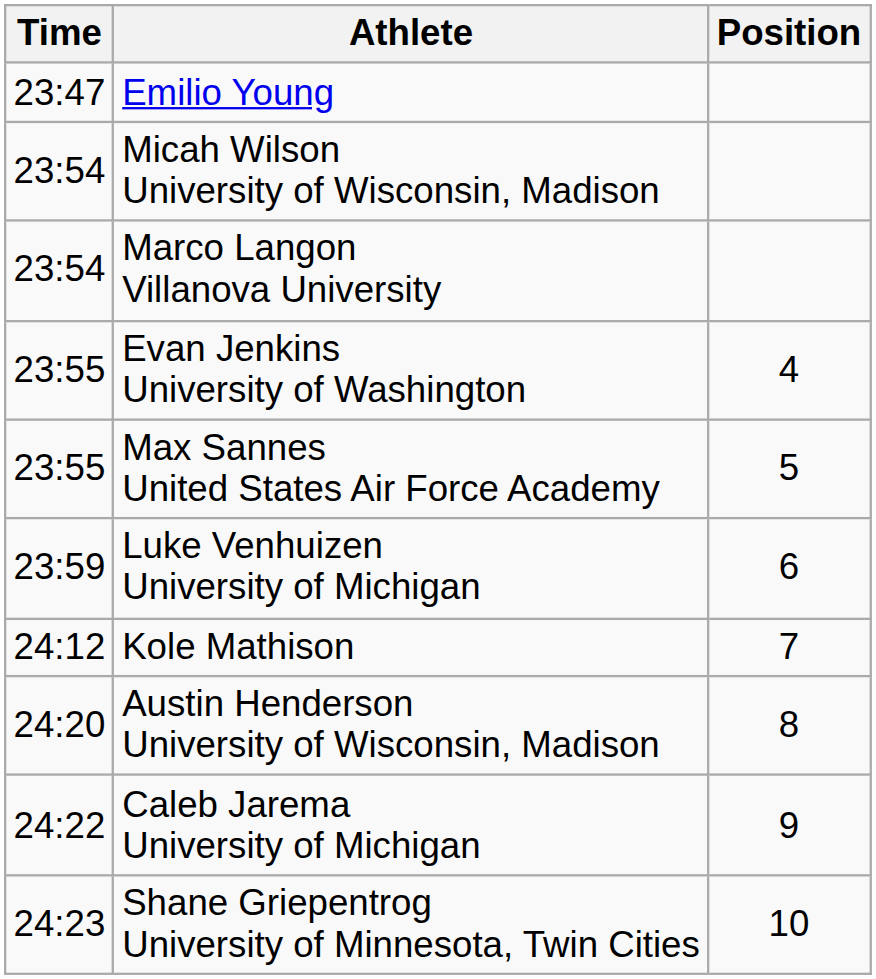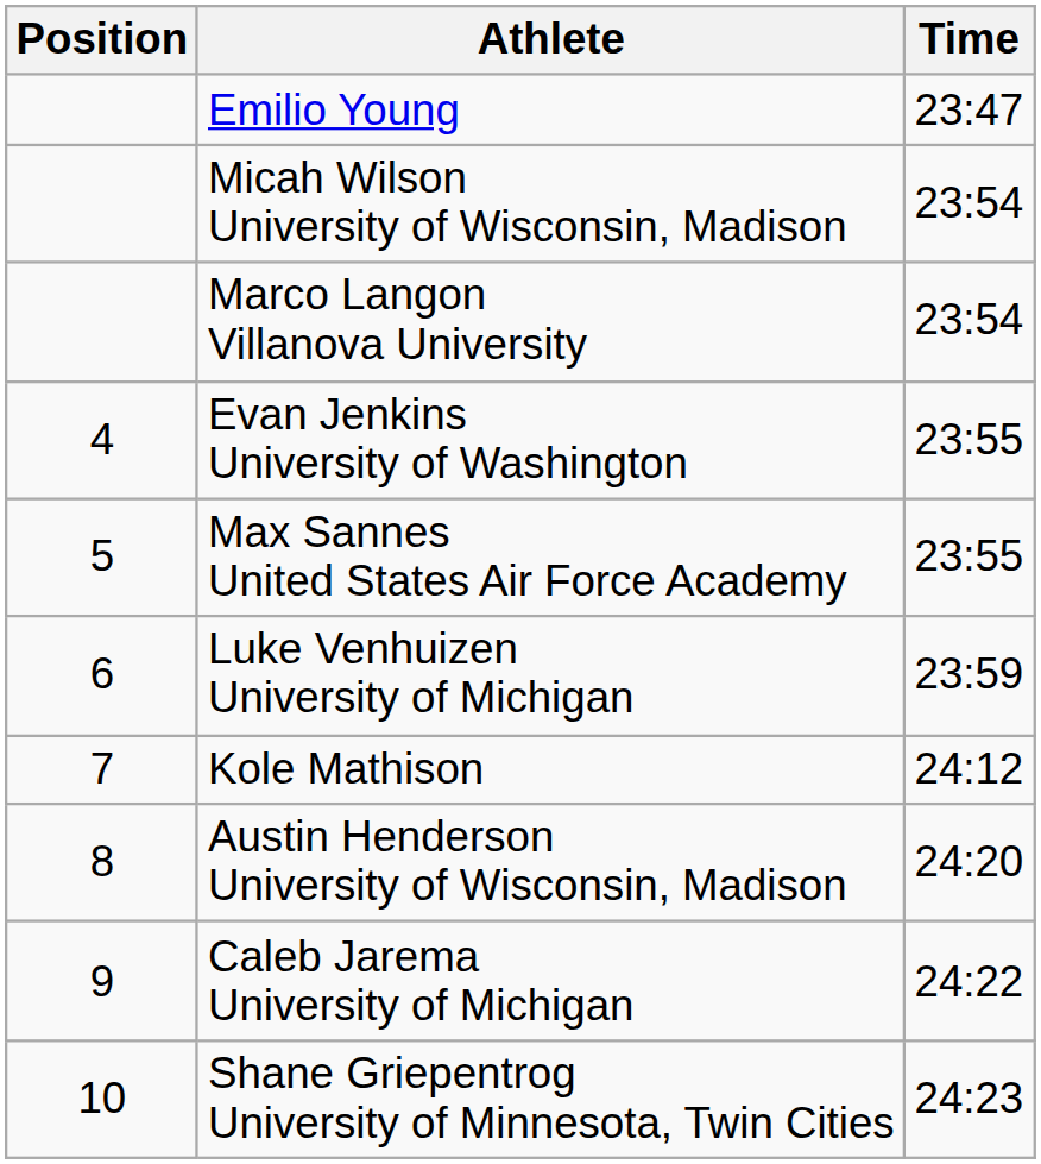 <table class="wikitable sortable">
 <tr>
+<th>Position</th>
+<th>Athlete</th>
 <th>Time</th>
-<th>Athlete</th>
-<th>Position</th>
 </tr>
 <tr>
+<td align=center></td>
+<td><a href='#'>Emilio Young</a></td>
 <td>23:47</td>
-<td><a href='#'>Emilio Young</a></td>
-<td align=center></td>
 </tr>
 <tr>
+<td align=center></td>
+<td>Micah Wilson<br> University of Wisconsin, Madison</td>
 <td>23:54</td>
-<td>Micah Wilson<br> University of Wisconsin, Madison</td>
-<td align=center></td>
 </tr>
 <tr>
+<td align=center></td>
+<td>Marco Langon<br> Villanova University</td>
 <td>23:54</td>
-<td>Marco Langon<br> Villanova University</td>
-<td align=center></td>
 </tr>
 <tr>
+<td align=center>4</td>
+<td>Evan Jenkins<br> University of Washington</td>
 <td>23:55</td>
-<td>Evan Jenkins<br> University of Washington</td>
-<td align=center>4</td>
 </tr>
 <tr>
+<td align=center>5</td>
+<td>Max Sannes<br> United States Air Force Academy</td>
 <td>23:55</td>
-<td>Max Sannes<br> United States Air Force Academy</td>
-<td align=center>5</td>
 </tr>
 <tr>
+<td align=center>6</td>
+<td>Luke Venhuizen<br> University of Michigan</td>
 <td>23:59</td>
-<td>Luke Venhuizen<br> University of Michigan</td>
-<td align=center>6</td>
 </tr>
 <tr>
+<td align=center>7</td>
+<td>Kole Mathison</td>
 <td>24:12</td>
-<td>Kole Mathison</td>
-<td align=center>7</td>
 </tr>
 <tr>
+<td align=center>8</td>
+<td>Austin Henderson<br> University of Wisconsin, Madison</td>
 <td>24:20</td>
-<td>Austin Henderson<br> University of Wisconsin, Madison</td>
-<td align=center>8</td>
 </tr>
 <tr>
+<td align=center>9</td>
+<td>Caleb Jarema<br> University of Michigan</td>
 <td>24:22</td>
-<td>Caleb Jarema<br> University of Michigan</td>
-<td align=center>9</td>
 </tr>
 <tr>
+<td align=center>10</td>
+<td>Shane Griepentrog<br> University of Minnesota, Twin Cities</td>
 <td>24:23</td>
-<td>Shane Griepentrog<br> University of Minnesota, Twin Cities</td>
-<td align=center>10</td>
 </tr>
 </table>
